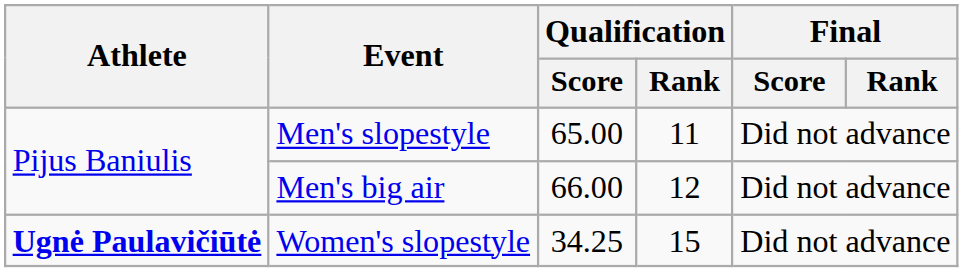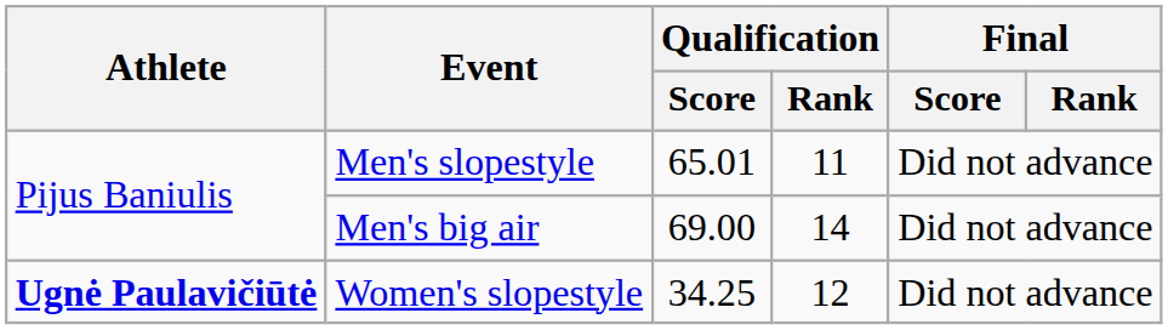 <table class="wikitable" style="font-size:90%">
 <tr>
 <th rowspan=2>Athlete</th>
 <th rowspan=2>Event</th>
 <th colspan=2>Qualification</th>
 <th colspan=2>Final</th>
 </tr>
 <tr style="font-size:95%">
 <th>Score</th>
 <th>Rank</th>
 <th>Score</th>
 <th>Rank</th>
 </tr>
 <tr align=center>
 <td align=left rowspan=2><a href='#'>Pijus Baniulis</a></td>
 <td align=left><a href='#'>Men's slopestyle</a></td>
-<td>65.00</td>
+<td>65.01</td>
 <td>11</td>
 <td colspan=2>Did not advance</td>
 </tr>
 <tr align=center>
 <td align=left><a href='#'>Men's big air</a></td>
-<td>66.00</td>
-<td>12</td>
+<td>69.00</td>
+<td>14</td>
 <td colspan=2>Did not advance</td>
 </tr>
 <tr align=center>
 <td align=left><strong><a href='#'>Ugnė Paulavičiūtė</a></strong></td>
 <td align=left><a href='#'>Women's slopestyle</a></td>
 <td>34.25</td>
-<td>15</td>
+<td>12</td>
 <td colspan=2>Did not advance</td>
 </tr>
 </table>
